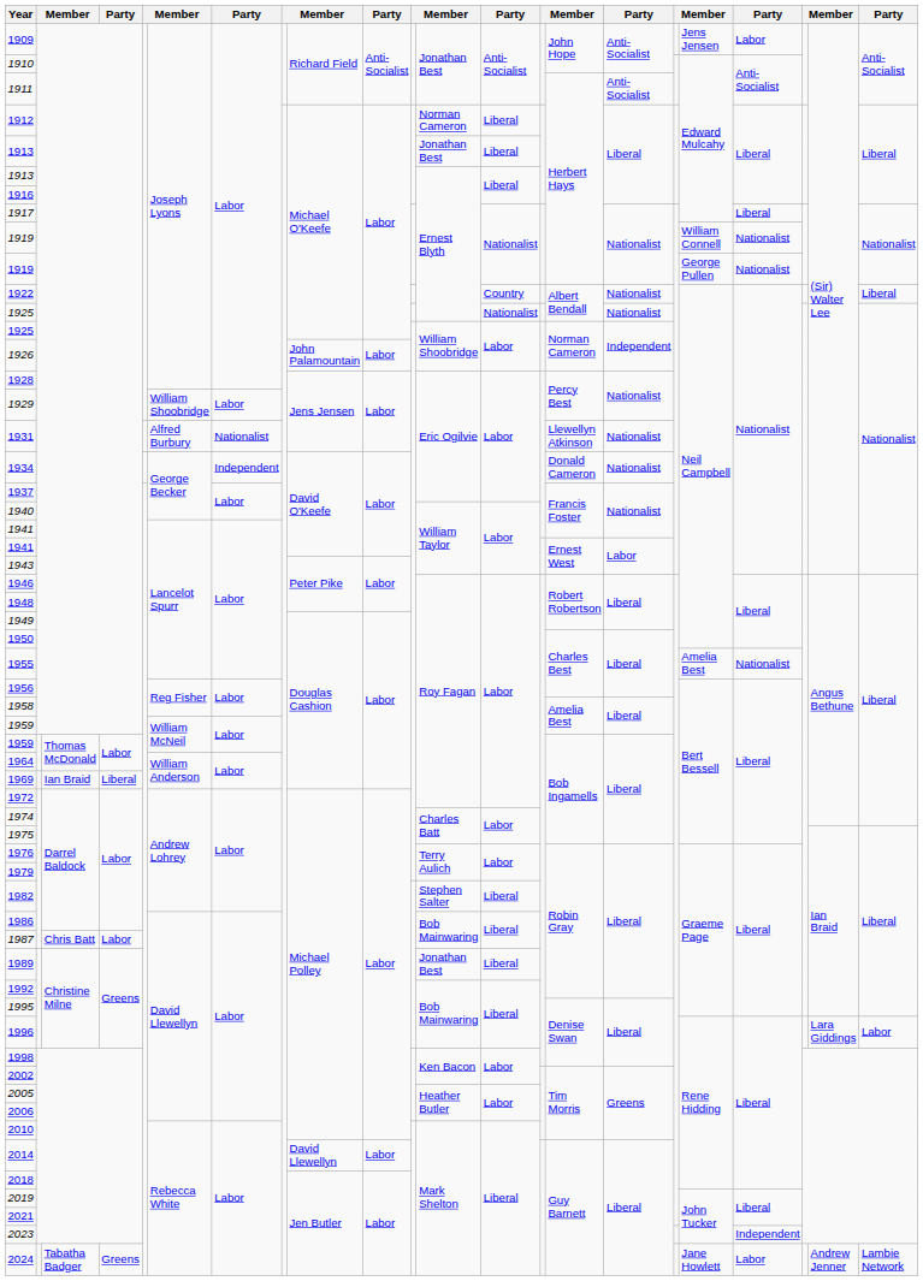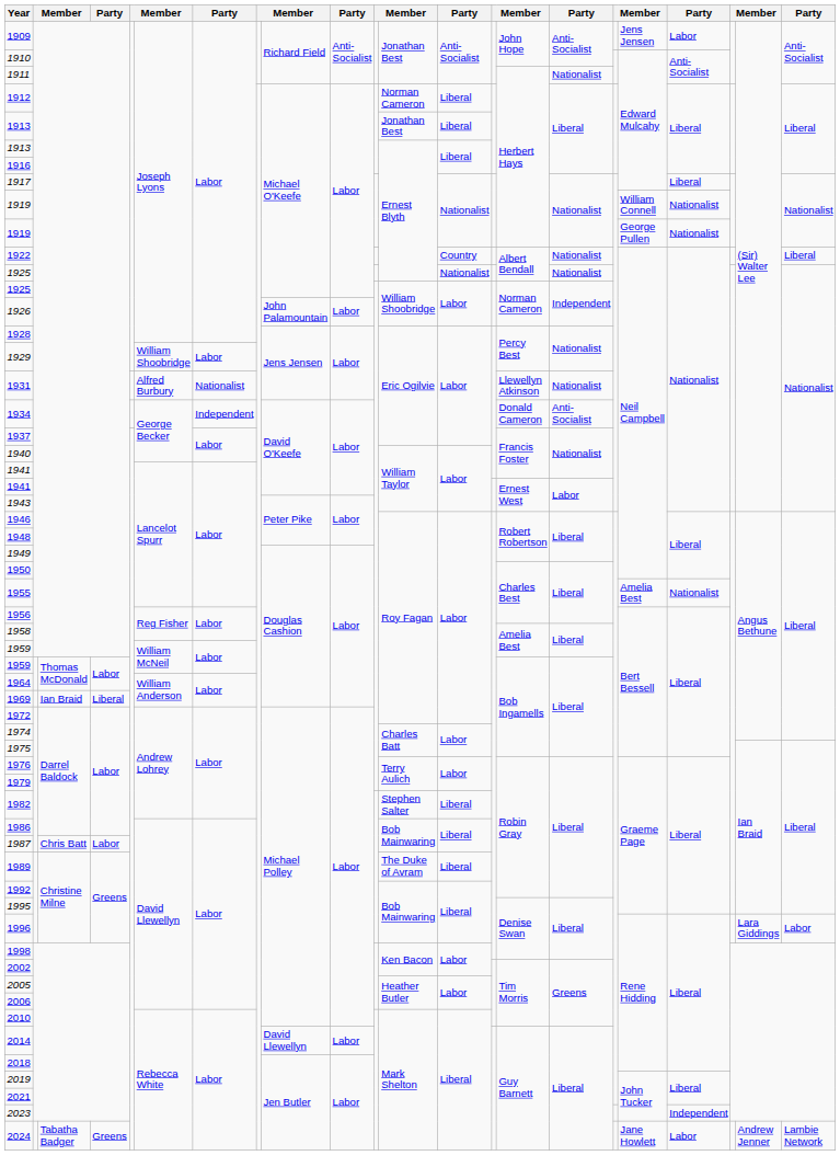 <table class=wikitable>
 <tr>
 <th>Year</th>
 <th colspan=2>Member</th>
 <th>Party</th>
 <th colspan=2>Member</th>
 <th>Party</th>
 <th colspan=2>Member</th>
 <th>Party</th>
 <th colspan=2>Member</th>
 <th>Party</th>
 <th colspan=2>Member</th>
 <th>Party</th>
 <th colspan=2>Member</th>
 <th>Party</th>
 <th colspan=2>Member</th>
 <th>Party</th>
 </tr>
 <tr>
 <td><a href='#'>1909</a></td>
 <td colspan=3 rowspan=31></td>
 <td rowspan=16 ></td>
 <td rowspan=15><a href='#'>Joseph Lyons</a></td>
 <td rowspan=15><a href='#'>Labor</a></td>
 <td rowspan=3 ></td>
 <td rowspan=3><a href='#'>Richard Field</a></td>
 <td rowspan=3><a href='#'>Anti-Socialist</a></td>
 <td rowspan=3 ></td>
 <td rowspan=3><a href='#'>Jonathan Best</a></td>
 <td rowspan=3><a href='#'>Anti-Socialist</a></td>
 <td rowspan=3 ></td>
 <td rowspan=2><a href='#'>John Hope</a></td>
 <td rowspan=2><a href='#'>Anti-Socialist</a></td>
 <td></td>
 <td><a href='#'>Jens Jensen</a></td>
 <td><a href='#'>Labor</a></td>
 <td rowspan=3 ></td>
 <td rowspan=23><a href='#'>(Sir) Walter Lee</a></td>
 <td rowspan=3><a href='#'>Anti-Socialist</a></td>
 </tr>
 <tr>
 <td><em>1910</em></td>
 <td rowspan=2 ></td>
 <td rowspan=7><a href='#'>Edward Mulcahy</a></td>
 <td rowspan=2><a href='#'>Anti-Socialist</a></td>
 </tr>
 <tr>
 <td><em>1911</em></td>
 <td rowspan=8><a href='#'>Herbert Hays</a></td>
-<td><a href='#'>Anti-Socialist</a></td>
+<td><a href='#'>Nationalist</a></td>
 </tr>
 <tr>
 <td><a href='#'>1912</a></td>
 <td rowspan=54 ></td>
 <td rowspan=10><a href='#'>Michael O'Keefe</a></td>
 <td rowspan=10><a href='#'>Labor</a></td>
 <td rowspan=4 ></td>
 <td><a href='#'>Norman Cameron</a></td>
 <td><a href='#'>Liberal</a></td>
 <td rowspan=4 ></td>
 <td rowspan=4><a href='#'>Liberal</a></td>
 <td rowspan=4 ></td>
 <td rowspan=4><a href='#'>Liberal</a></td>
 <td rowspan=4 ></td>
 <td rowspan=4><a href='#'>Liberal</a></td>
 </tr>
 <tr>
 <td><a href='#'>1913</a></td>
 <td><a href='#'>Jonathan Best</a></td>
 <td><a href='#'>Liberal</a></td>
 </tr>
 <tr>
 <td><em>1913</em></td>
 <td rowspan=7><a href='#'>Ernest Blyth</a></td>
 <td rowspan=2><a href='#'>Liberal</a></td>
 </tr>
 <tr>
 <td><a href='#'>1916</a></td>
 </tr>
 <tr>
 <td><em>1917</em></td>
 <td rowspan=3 ></td>
 <td rowspan=3><a href='#'>Nationalist</a></td>
 <td rowspan=3 ></td>
 <td rowspan=3><a href='#'>Nationalist</a></td>
 <td rowspan=16 ></td>
 <td><a href='#'>Liberal</a></td>
 <td rowspan=3 ></td>
 <td rowspan=3><a href='#'>Nationalist</a></td>
 </tr>
 <tr>
 <td><em>1919</em></td>
 <td><a href='#'>William Connell</a></td>
 <td><a href='#'>Nationalist</a></td>
 </tr>
 <tr>
 <td><a href='#'>1919</a></td>
 <td><a href='#'>George Pullen</a></td>
 <td><a href='#'>Nationalist</a></td>
 </tr>
 <tr>
 <td><a href='#'>1922</a></td>
 <td></td>
 <td><a href='#'>Country</a></td>
 <td></td>
 <td rowspan=2><a href='#'>Albert Bendall</a></td>
 <td><a href='#'>Nationalist</a></td>
 <td rowspan=17><a href='#'>Neil Campbell</a></td>
 <td rowspan=13><a href='#'>Nationalist</a></td>
 <td></td>
 <td><a href='#'>Liberal</a></td>
 </tr>
 <tr>
 <td><em>1925</em></td>
 <td></td>
 <td><a href='#'>Nationalist</a></td>
 <td></td>
 <td><a href='#'>Nationalist</a></td>
 <td rowspan=12 ></td>
 <td rowspan=12><a href='#'>Nationalist</a></td>
 </tr>
 <tr>
 <td><a href='#'>1925</a></td>
 <td rowspan=27 ></td>
 <td rowspan=2><a href='#'>William Shoobridge</a></td>
 <td rowspan=2><a href='#'>Labor</a></td>
 <td rowspan=2 ></td>
 <td rowspan=2><a href='#'>Norman Cameron</a></td>
 <td rowspan=2><a href='#'>Independent</a></td>
 </tr>
 <tr>
 <td><em>1926</em></td>
 <td><a href='#'>John Palamountain</a></td>
 <td><a href='#'>Labor</a></td>
 </tr>
 <tr>
 <td><a href='#'>1928</a></td>
 <td rowspan=3><a href='#'>Jens Jensen</a></td>
 <td rowspan=3><a href='#'>Labor</a></td>
 <td rowspan=5><a href='#'>Eric Ogilvie</a></td>
 <td rowspan=5><a href='#'>Labor</a></td>
 <td rowspan=7 ></td>
 <td rowspan=2><a href='#'>Percy Best</a></td>
 <td rowspan=2><a href='#'>Nationalist</a></td>
 </tr>
 <tr>
 <td><em>1929</em></td>
 <td><a href='#'>William Shoobridge</a></td>
 <td><a href='#'>Labor</a></td>
 </tr>
 <tr>
 <td><a href='#'>1931</a></td>
 <td></td>
 <td><a href='#'>Alfred Burbury</a></td>
 <td><a href='#'>Nationalist</a></td>
 <td><a href='#'>Llewellyn Atkinson</a></td>
 <td><a href='#'>Nationalist</a></td>
 </tr>
 <tr>
 <td><a href='#'>1934</a></td>
 <td></td>
 <td rowspan=3><a href='#'>George Becker</a></td>
 <td><a href='#'>Independent</a></td>
 <td rowspan=5><a href='#'>David O'Keefe</a></td>
 <td rowspan=5><a href='#'>Labor</a></td>
 <td><a href='#'>Donald Cameron</a></td>
-<td><a href='#'>Nationalist</a></td>
+<td><a href='#'>Anti-Socialist</a></td>
 </tr>
 <tr>
 <td><a href='#'>1937</a></td>
 <td rowspan=39 ></td>
 <td rowspan=2><a href='#'>Labor</a></td>
 <td rowspan=3><a href='#'>Francis Foster</a></td>
 <td rowspan=3><a href='#'>Nationalist</a></td>
 </tr>
 <tr>
 <td><em>1940</em></td>
 <td rowspan=4><a href='#'>William Taylor</a></td>
 <td rowspan=4><a href='#'>Labor</a></td>
 </tr>
 <tr>
 <td><em>1941</em></td>
 <td rowspan=8><a href='#'>Lancelot Spurr</a></td>
 <td rowspan=8><a href='#'>Labor</a></td>
 </tr>
 <tr>
 <td><a href='#'>1941</a></td>
 <td rowspan=2 ></td>
 <td rowspan=2><a href='#'>Ernest West</a></td>
 <td rowspan=2><a href='#'>Labor</a></td>
 </tr>
 <tr>
 <td><em>1943</em></td>
 <td rowspan=3><a href='#'>Peter Pike</a></td>
 <td rowspan=3><a href='#'>Labor</a></td>
 </tr>
 <tr>
 <td><a href='#'>1946</a></td>
 <td rowspan=12><a href='#'>Roy Fagan</a></td>
 <td rowspan=12><a href='#'>Labor</a></td>
 <td rowspan=24 ></td>
 <td rowspan=3><a href='#'>Robert Robertson</a></td>
 <td rowspan=3><a href='#'>Liberal</a></td>
 <td rowspan=32 ></td>
 <td rowspan=4><a href='#'>Liberal</a></td>
 <td rowspan=22 ></td>
 <td rowspan=13><a href='#'>Angus Bethune</a></td>
 <td rowspan=13><a href='#'>Liberal</a></td>
 </tr>
 <tr>
 <td><a href='#'>1948</a></td>
 </tr>
 <tr>
 <td><em>1949</em></td>
 <td rowspan=9><a href='#'>Douglas Cashion</a></td>
 <td rowspan=9><a href='#'>Labor</a></td>
 </tr>
 <tr>
 <td><a href='#'>1950</a></td>
 <td rowspan=3><a href='#'>Charles Best</a></td>
 <td rowspan=3><a href='#'>Liberal</a></td>
 </tr>
 <tr>
 <td><a href='#'>1955</a></td>
 <td><a href='#'>Amelia Best</a></td>
 <td><a href='#'>Nationalist</a></td>
 </tr>
 <tr>
 <td><a href='#'>1956</a></td>
 <td rowspan=2><a href='#'>Reg Fisher</a></td>
 <td rowspan=2><a href='#'>Labor</a></td>
 <td rowspan=9><a href='#'>Bert Bessell</a></td>
 <td rowspan=9><a href='#'>Liberal</a></td>
 </tr>
 <tr>
 <td><em>1958</em></td>
 <td rowspan=2><a href='#'>Amelia Best</a></td>
 <td rowspan=2><a href='#'>Liberal</a></td>
 </tr>
 <tr>
 <td><em>1959</em></td>
 <td rowspan=2><a href='#'>William McNeil</a></td>
 <td rowspan=2><a href='#'>Labor</a></td>
 </tr>
 <tr>
 <td><a href='#'>1959</a></td>
 <td rowspan=2 ></td>
 <td rowspan=2><a href='#'>Thomas McDonald</a></td>
 <td rowspan=2><a href='#'>Labor</a></td>
 <td rowspan=6><a href='#'>Bob Ingamells</a></td>
 <td rowspan=6><a href='#'>Liberal</a></td>
 </tr>
 <tr>
 <td><a href='#'>1964</a></td>
 <td rowspan=2><a href='#'>William Anderson</a></td>
 <td rowspan=2><a href='#'>Labor</a></td>
 </tr>
 <tr>
 <td><a href='#'>1969</a></td>
 <td></td>
 <td><a href='#'>Ian Braid</a></td>
 <td><a href='#'>Liberal</a></td>
 </tr>
 <tr>
 <td><a href='#'>1972</a></td>
 <td rowspan=8 ></td>
 <td rowspan=7><a href='#'>Darrel Baldock</a></td>
 <td rowspan=7><a href='#'>Labor</a></td>
 <td rowspan=6><a href='#'>Andrew Lohrey</a></td>
 <td rowspan=6><a href='#'>Labor</a></td>
 <td rowspan=17><a href='#'>Michael Polley</a></td>
 <td rowspan=17><a href='#'>Labor</a></td>
 </tr>
 <tr>
 <td><em>1974</em></td>
 <td rowspan=2><a href='#'>Charles Batt</a></td>
 <td rowspan=2><a href='#'>Labor</a></td>
 </tr>
 <tr>
 <td><em>1975</em></td>
 <td rowspan=9><a href='#'>Ian Braid</a></td>
 <td rowspan=9><a href='#'>Liberal</a></td>
 </tr>
 <tr>
 <td><a href='#'>1976</a></td>
 <td rowspan=2><a href='#'>Terry Aulich</a></td>
 <td rowspan=2><a href='#'>Labor</a></td>
 <td rowspan=7><a href='#'>Robin Gray</a></td>
 <td rowspan=7><a href='#'>Liberal</a></td>
 <td rowspan=8><a href='#'>Graeme Page</a></td>
 <td rowspan=8><a href='#'>Liberal</a></td>
 </tr>
 <tr>
 <td><a href='#'>1979</a></td>
 </tr>
 <tr>
 <td><a href='#'>1982</a></td>
 <td rowspan=7 ></td>
 <td><a href='#'>Stephen Salter</a></td>
 <td><a href='#'>Liberal</a></td>
 </tr>
 <tr>
 <td><a href='#'>1986</a></td>
 <td rowspan=10><a href='#'>David Llewellyn</a></td>
 <td rowspan=10><a href='#'>Labor</a></td>
 <td rowspan=2><a href='#'>Bob Mainwaring</a></td>
 <td rowspan=2><a href='#'>Liberal</a></td>
 </tr>
 <tr>
 <td><em>1987</em></td>
 <td><a href='#'>Chris Batt</a></td>
 <td><a href='#'>Labor</a></td>
 </tr>
 <tr>
 <td><a href='#'>1989</a></td>
 <td rowspan=4 ></td>
 <td rowspan=4><a href='#'>Christine Milne</a></td>
 <td rowspan=4><a href='#'>Greens</a></td>
-<td><a href='#'>Jonathan Best</a></td>
+<td><a href='#'>The Duke of Avram</a></td>
 <td><a href='#'>Liberal</a></td>
 </tr>
 <tr>
 <td><a href='#'>1992</a></td>
 <td rowspan=3><a href='#'>Bob Mainwaring</a></td>
 <td rowspan=3><a href='#'>Liberal</a></td>
 </tr>
 <tr>
 <td><em>1995</em></td>
 <td rowspan=3><a href='#'>Denise Swan</a></td>
 <td rowspan=3><a href='#'>Liberal</a></td>
 </tr>
 <tr>
 <td><a href='#'>1996</a></td>
 <td rowspan=8><a href='#'>Rene Hidding</a></td>
 <td rowspan=8><a href='#'>Liberal</a></td>
 <td></td>
 <td><a href='#'>Lara Giddings</a></td>
 <td><a href='#'>Labor</a></td>
 </tr>
 <tr>
 <td><a href='#'>1998</a></td>
 <td colspan=3 rowspan=10></td>
 <td rowspan=4 ></td>
 <td rowspan=2><a href='#'>Ken Bacon</a></td>
 <td rowspan=2><a href='#'>Labor</a></td>
 <td colspan=3 rowspan=10></td>
 </tr>
 <tr>
 <td><a href='#'>2002</a></td>
 <td rowspan=4 ></td>
 <td rowspan=4><a href='#'>Tim Morris</a></td>
 <td rowspan=4><a href='#'>Greens</a></td>
 </tr>
 <tr>
 <td><em>2005</em></td>
 <td rowspan=2><a href='#'>Heather Butler</a></td>
 <td rowspan=2><a href='#'>Labor</a></td>
 </tr>
 <tr>
 <td><a href='#'>2006</a></td>
 </tr>
 <tr>
 <td><a href='#'>2010</a></td>
 <td rowspan=7><a href='#'>Rebecca White</a></td>
 <td rowspan=7><a href='#'>Labor</a></td>
 <td rowspan=7 ></td>
 <td rowspan=7><a href='#'>Mark Shelton</a></td>
 <td rowspan=7><a href='#'>Liberal</a></td>
 </tr>
 <tr>
 <td><a href='#'>2014</a></td>
 <td><a href='#'>David Llewellyn</a></td>
 <td><a href='#'>Labor</a></td>
 <td rowspan=6 ></td>
 <td rowspan=6><a href='#'>Guy Barnett</a></td>
 <td rowspan=6><a href='#'>Liberal</a></td>
 </tr>
 <tr>
 <td><a href='#'>2018</a></td>
 <td rowspan=5><a href='#'>Jen Butler</a></td>
 <td rowspan=5><a href='#'>Labor</a></td>
 </tr>
 <tr>
 <td><em>2019</em></td>
 <td rowspan=3><a href='#'>John Tucker</a></td>
 <td rowspan=2><a href='#'>Liberal</a></td>
 </tr>
 <tr>
 <td><a href='#'>2021</a></td>
 </tr>
 <tr>
 <td><em>2023</em></td>
 <td></td>
 <td><a href='#'>Independent</a></td>
 </tr>
 <tr>
 <td><a href='#'>2024</a></td>
 <td></td>
 <td><a href='#'>Tabatha Badger</a></td>
 <td><a href='#'>Greens</a></td>
 <td></td>
 <td><a href='#'>Jane Howlett</a></td>
 <td><a href='#'>Labor</a></td>
 <td></td>
 <td><a href='#'>Andrew Jenner</a></td>
 <td><a href='#'>Lambie Network</a></td>
 </tr>
 </table>
